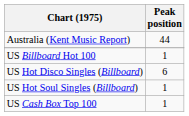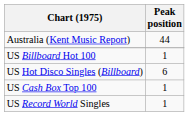 <table class="wikitable sortable">
 <tr>
 <th>Chart (1975)</th>
 <th>Peak<br>position</th>
 </tr>
 <tr>
 <td>Australia (<a href='#'>Kent Music Report</a>)</td>
 <td align="center">44</td>
 </tr>
 <tr>
 </tr>
 <tr>
 </tr>
 <tr>
 </tr>
 <tr>
 </tr>
 <tr>
 </tr>
 <tr>
 <td>US <a href='#'><em>Billboard</em> Hot 100</a></td>
 <td align="center">1</td>
 </tr>
 <tr>
 <td>US <a href='#'>Hot Disco Singles</a> (<em><a href='#'>Billboard</a></em>)</td>
 <td align="center">6</td>
 </tr>
 <tr>
-<td>US <a href='#'>Hot Soul Singles</a> (<em><a href='#'>Billboard</a></em>)</td>
+<td>US <a href='#'><em>Cash Box</em> Top 100</a></td>
 <td align="center">1</td>
 </tr>
 <tr>
-<td>US <a href='#'><em>Cash Box</em> Top 100</a></td>
+<td>US <em><a href='#'>Record World</a></em> Singles</td>
 <td align="center">1</td>
 </tr>
 </table>
